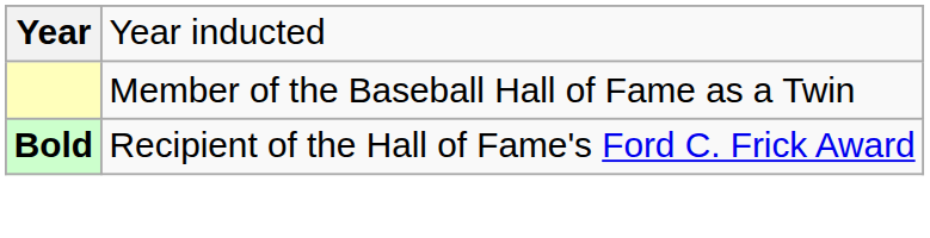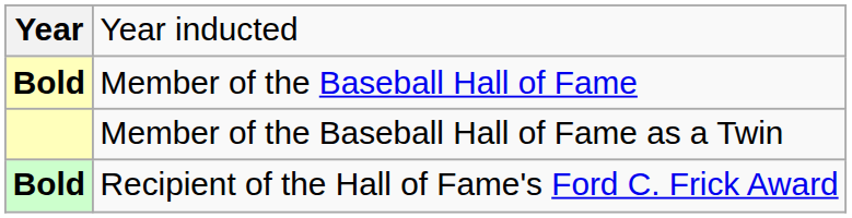 <table class="wikitable">
 <tr>
 <th scope="row">Year</th>
 <td>Year inducted</td>
+</tr>
+<tr>
+<th scope="row" style="background:#ffb;"><strong>Bold</strong></th>
+<td>Member of the <a href='#'>Baseball Hall of Fame</a></td>
 </tr>
 <tr>
 <th scope="row" style="background:#ffb;"></th>
 <td>Member of the Baseball Hall of Fame as a Twin</td>
 </tr>
 <tr>
 <th scope="row" style="background:#cfc;"><strong>Bold</strong></th>
 <td>Recipient of the Hall of Fame's <a href='#'>Ford C. Frick Award</a></td>
 </tr>
 </table>
